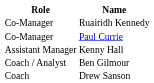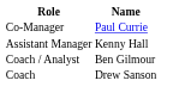 <table class="toccolours">
 <tr>
 <th style="background:white;">Role</th>
 <th style="background:white;">Name</th>
-</tr>
-<tr>
-<td>Co-Manager</td>
-<td> Ruairidh Kennedy</td>
 </tr>
 <tr>
 <td>Co-Manager</td>
 <td> <a href='#'>Paul Currie</a></td>
 </tr>
 <tr>
 <td>Assistant Manager</td>
 <td> Kenny Hall</td>
 </tr>
 <tr>
 <td>Coach / Analyst</td>
 <td> Ben Gilmour</td>
 </tr>
 <tr>
 <td>Coach</td>
 <td> Drew Sanson</td>
 </tr>
 </table>
